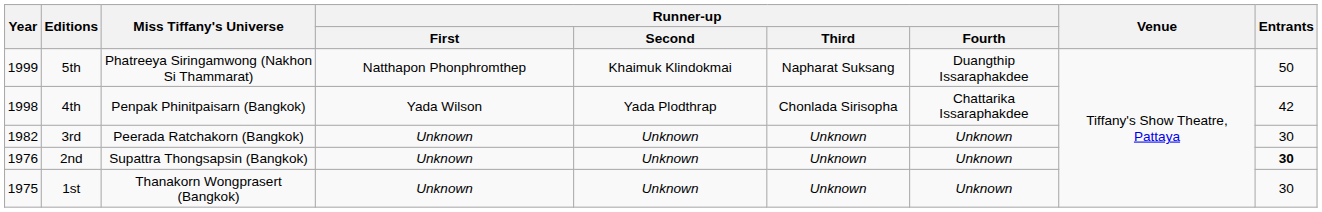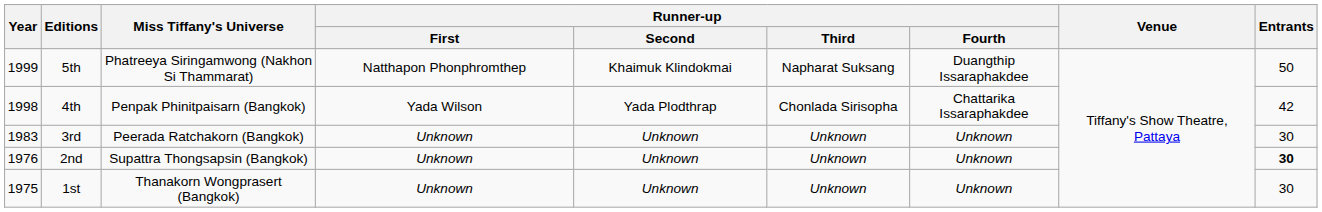 <table class="wikitable" style="font-size: 81%;">
 <tr>
 <th rowspan="2" width="1%">Year</th>
 <th rowspan="2" width="1%">Editions</th>
 <th rowspan="2"  width="230">Miss Tiffany's Universe</th>
 <th colspan="4"  width="800">Runner-up</th>
 <th rowspan="2" width="15%">Venue</th>
 <th rowspan="2" width="1%">Entrants</th>
 </tr>
 <tr>
 <th width="280">First</th>
 <th width="210">Second</th>
 <th width="150">Third</th>
 <th width="150">Fourth</th>
 </tr>
 <tr style="text-align:center;">
 <td>1999</td>
 <td>5th</td>
 <td>Phatreeya Siringamwong (Nakhon Si Thammarat)</td>
 <td>Natthapon Phonphromthep</td>
 <td>Khaimuk Klindokmai</td>
 <td>Napharat Suksang</td>
 <td>Duangthip Issaraphakdee</td>
 <td rowspan="5">Tiffany's Show Theatre, <a href='#'>Pattaya</a></td>
 <td>50</td>
 </tr>
 <tr style="text-align:center;">
 <td>1998</td>
 <td>4th</td>
 <td>Penpak Phinitpaisarn (Bangkok)</td>
 <td>Yada Wilson</td>
 <td>Yada Plodthrap</td>
 <td>Chonlada Sirisopha</td>
 <td>Chattarika Issaraphakdee</td>
 <td>42</td>
 </tr>
 <tr style="text-align:center;">
-<td>1982</td>
+<td>1983</td>
 <td>3rd</td>
 <td>Peerada Ratchakorn (Bangkok)</td>
 <td><em>Unknown</em></td>
 <td><em>Unknown</em></td>
 <td><em>Unknown</em></td>
 <td><em>Unknown</em></td>
 <td>30</td>
 </tr>
 <tr style="text-align:center;">
 <td>1976</td>
 <td>2nd</td>
 <td>Supattra Thongsapsin (Bangkok)</td>
 <td><em>Unknown</em></td>
 <td><em>Unknown</em></td>
 <td><em>Unknown</em></td>
 <td><em>Unknown</em></td>
 <td><strong>30</strong></td>
 </tr>
 <tr style="text-align:center;">
 <td>1975</td>
 <td>1st</td>
 <td>Thanakorn Wongprasert (Bangkok)</td>
 <td><em>Unknown</em></td>
 <td><em>Unknown</em></td>
 <td><em>Unknown</em></td>
 <td><em>Unknown</em></td>
 <td>30</td>
 </tr>
 </table>
